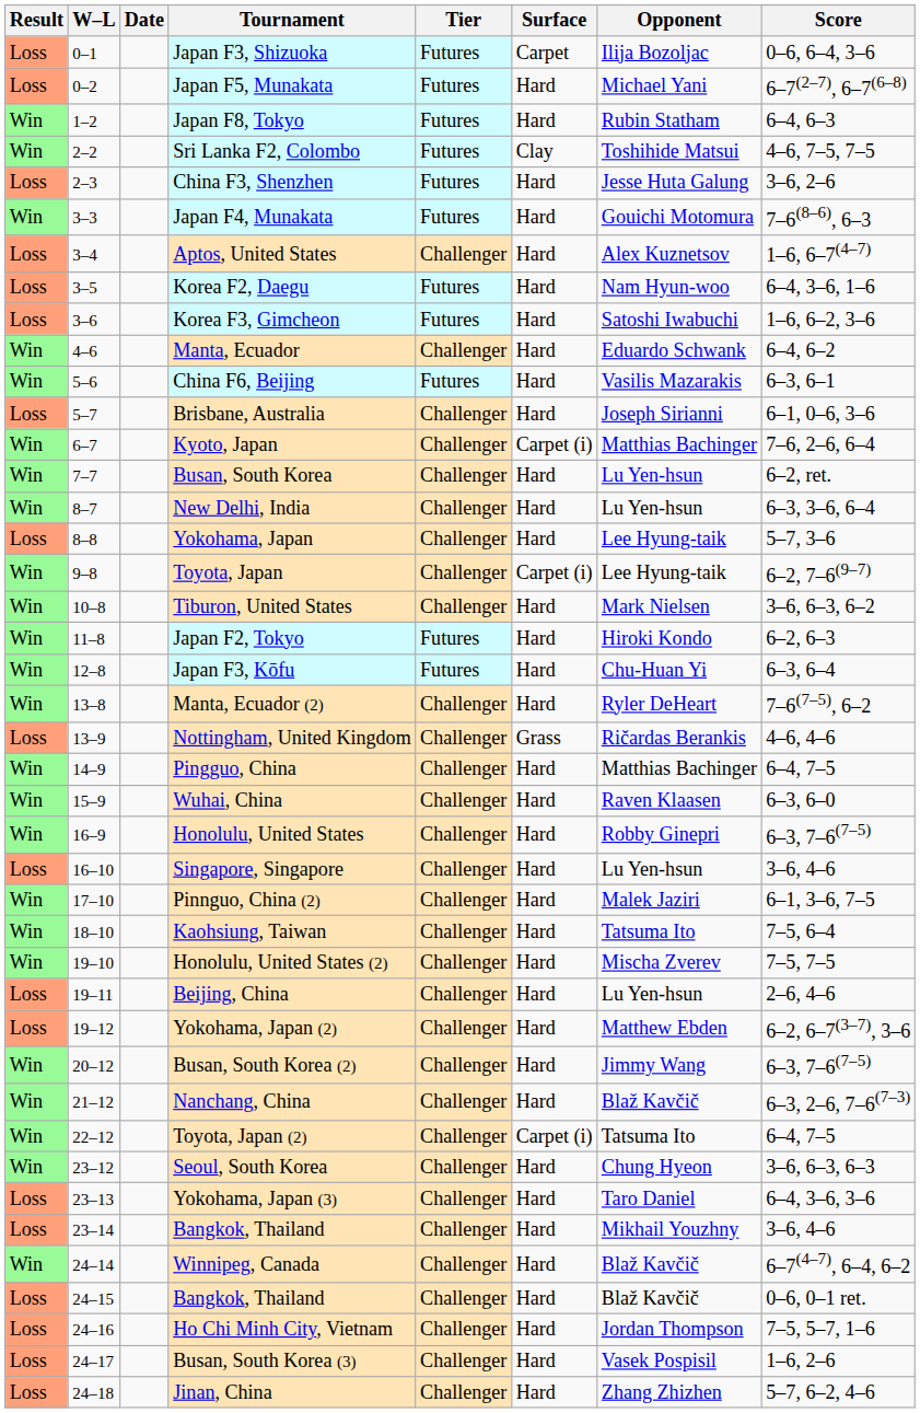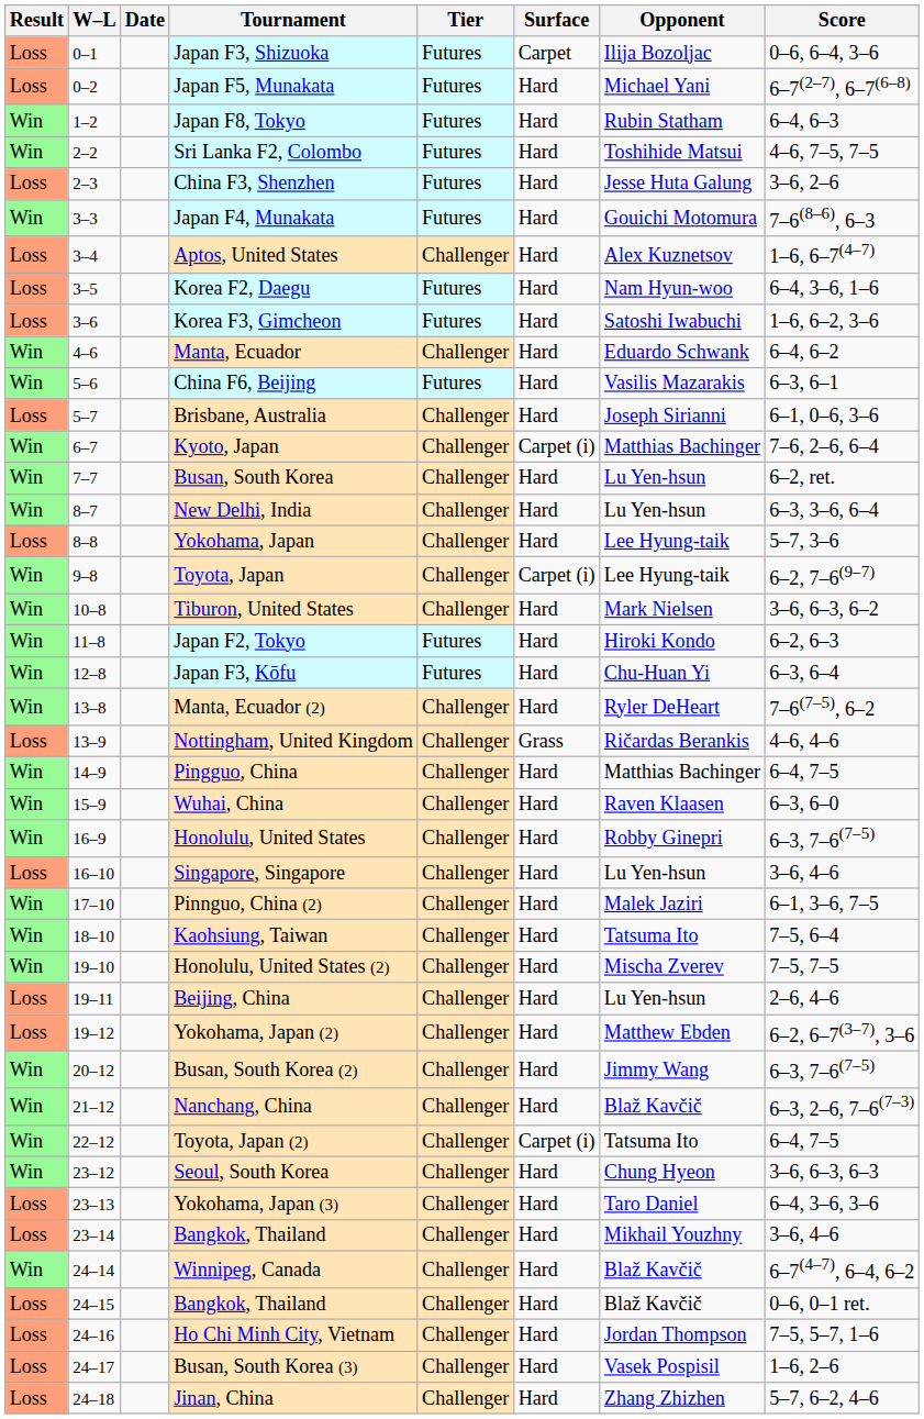 <table class="sortable wikitable">
 <tr>
 <th>Result</th>
 <th class="unsortable">W–L</th>
 <th>Date</th>
 <th>Tournament</th>
 <th>Tier</th>
 <th>Surface</th>
 <th>Opponent</th>
 <th class="unsortable">Score</th>
 </tr>
 <tr>
 <td bgcolor=FFA07A>Loss</td>
 <td><small>0–1</small></td>
 <td></td>
 <td style="background:#cffcff;">Japan F3, <a href='#'>Shizuoka</a></td>
 <td style="background:#cffcff;">Futures</td>
 <td>Carpet</td>
 <td> <a href='#'>Ilija Bozoljac</a></td>
 <td>0–6, 6–4, 3–6</td>
 </tr>
 <tr>
 <td bgcolor=FFA07A>Loss</td>
 <td><small>0–2</small></td>
 <td></td>
 <td style="background:#cffcff;">Japan F5, <a href='#'>Munakata</a></td>
 <td style="background:#cffcff;">Futures</td>
 <td>Hard</td>
 <td> <a href='#'>Michael Yani</a></td>
 <td>6–7<sup>(2–7)</sup>, 6–7<sup>(6–8)</sup></td>
 </tr>
 <tr>
 <td bgcolor=98FB98>Win</td>
 <td><small>1–2</small></td>
 <td></td>
 <td style="background:#cffcff;">Japan F8, <a href='#'>Tokyo</a></td>
 <td style="background:#cffcff;">Futures</td>
 <td>Hard</td>
 <td> <a href='#'>Rubin Statham</a></td>
 <td>6–4, 6–3</td>
 </tr>
 <tr>
 <td bgcolor=98FB98>Win</td>
 <td><small>2–2</small></td>
 <td></td>
 <td style="background:#cffcff;">Sri Lanka F2, <a href='#'>Colombo</a></td>
 <td style="background:#cffcff;">Futures</td>
-<td>Clay</td>
+<td>Hard</td>
 <td> <a href='#'>Toshihide Matsui</a></td>
 <td>4–6, 7–5, 7–5</td>
 </tr>
 <tr>
 <td bgcolor=FFA07A>Loss</td>
 <td><small>2–3</small></td>
 <td></td>
 <td style="background:#cffcff;">China F3, <a href='#'>Shenzhen</a></td>
 <td style="background:#cffcff;">Futures</td>
 <td>Hard</td>
 <td> <a href='#'>Jesse Huta Galung</a></td>
 <td>3–6, 2–6</td>
 </tr>
 <tr>
 <td bgcolor=98FB98>Win</td>
 <td><small>3–3</small></td>
 <td></td>
 <td style="background:#cffcff;">Japan F4, <a href='#'>Munakata</a></td>
 <td style="background:#cffcff;">Futures</td>
 <td>Hard</td>
 <td> <a href='#'>Gouichi Motomura</a></td>
 <td>7–6<sup>(8–6)</sup>, 6–3</td>
 </tr>
 <tr>
 <td bgcolor=FFA07A>Loss</td>
 <td><small>3–4</small></td>
 <td></td>
 <td style="background:moccasin;"><a href='#'>Aptos</a>, United States</td>
 <td style="background:moccasin;">Challenger</td>
 <td>Hard</td>
 <td> <a href='#'>Alex Kuznetsov</a></td>
 <td>1–6, 6–7<sup>(4–7)</sup></td>
 </tr>
 <tr>
 <td bgcolor=FFA07A>Loss</td>
 <td><small>3–5</small></td>
 <td></td>
 <td style="background:#cffcff;">Korea F2, <a href='#'>Daegu</a></td>
 <td style="background:#cffcff;">Futures</td>
 <td>Hard</td>
 <td> <a href='#'>Nam Hyun-woo</a></td>
 <td>6–4, 3–6, 1–6</td>
 </tr>
 <tr>
 <td bgcolor=FFA07A>Loss</td>
 <td><small>3–6</small></td>
 <td></td>
 <td style="background:#cffcff;">Korea F3, <a href='#'>Gimcheon</a></td>
 <td style="background:#cffcff;">Futures</td>
 <td>Hard</td>
 <td> <a href='#'>Satoshi Iwabuchi</a></td>
 <td>1–6, 6–2, 3–6</td>
 </tr>
 <tr>
 <td bgcolor=98FB98>Win</td>
 <td><small>4–6</small></td>
 <td></td>
 <td style="background:moccasin;"><a href='#'>Manta</a>, Ecuador</td>
 <td style="background:moccasin;">Challenger</td>
 <td>Hard</td>
 <td> <a href='#'>Eduardo Schwank</a></td>
 <td>6–4, 6–2</td>
 </tr>
 <tr>
 <td bgcolor=98FB98>Win</td>
 <td><small>5–6</small></td>
 <td></td>
 <td style="background:#cffcff;">China F6, <a href='#'>Beijing</a></td>
 <td style="background:#cffcff;">Futures</td>
 <td>Hard</td>
 <td> <a href='#'>Vasilis Mazarakis</a></td>
 <td>6–3, 6–1</td>
 </tr>
 <tr>
 <td bgcolor=FFA07A>Loss</td>
 <td><small>5–7</small></td>
 <td></td>
 <td style="background:moccasin;">Brisbane, Australia</td>
 <td style="background:moccasin;">Challenger</td>
 <td>Hard</td>
 <td> <a href='#'>Joseph Sirianni</a></td>
 <td>6–1, 0–6, 3–6</td>
 </tr>
 <tr>
 <td bgcolor=98FB98>Win</td>
 <td><small>6–7</small></td>
 <td></td>
 <td style="background:moccasin;"><a href='#'>Kyoto</a>, Japan</td>
 <td style="background:moccasin;">Challenger</td>
 <td>Carpet (i)</td>
 <td> <a href='#'>Matthias Bachinger</a></td>
 <td>7–6, 2–6, 6–4</td>
 </tr>
 <tr>
 <td bgcolor=98FB98>Win</td>
 <td><small>7–7</small></td>
 <td></td>
 <td style="background:moccasin;"><a href='#'>Busan</a>, South Korea</td>
 <td style="background:moccasin;">Challenger</td>
 <td>Hard</td>
 <td> <a href='#'>Lu Yen-hsun</a></td>
 <td>6–2, ret.</td>
 </tr>
 <tr>
 <td bgcolor=98FB98>Win</td>
 <td><small>8–7</small></td>
 <td></td>
 <td style="background:moccasin;"><a href='#'>New Delhi</a>, India</td>
 <td style="background:moccasin;">Challenger</td>
 <td>Hard</td>
 <td> Lu Yen-hsun</td>
 <td>6–3, 3–6, 6–4</td>
 </tr>
 <tr>
 <td bgcolor=FFA07A>Loss</td>
 <td><small>8–8</small></td>
 <td></td>
 <td style="background:moccasin;"><a href='#'>Yokohama</a>, Japan</td>
 <td style="background:moccasin;">Challenger</td>
 <td>Hard</td>
 <td> <a href='#'>Lee Hyung-taik</a></td>
 <td>5–7, 3–6</td>
 </tr>
 <tr>
 <td bgcolor=98FB98>Win</td>
 <td><small>9–8</small></td>
 <td></td>
 <td style="background:moccasin;"><a href='#'>Toyota</a>, Japan</td>
 <td style="background:moccasin;">Challenger</td>
 <td>Carpet (i)</td>
 <td> Lee Hyung-taik</td>
 <td>6–2, 7–6<sup>(9–7)</sup></td>
 </tr>
 <tr>
 <td bgcolor=98FB98>Win</td>
 <td><small>10–8</small></td>
 <td><a href='#'></a></td>
 <td style="background:moccasin;"><a href='#'>Tiburon</a>, United States</td>
 <td style="background:moccasin;">Challenger</td>
 <td>Hard</td>
 <td> <a href='#'>Mark Nielsen</a></td>
 <td>3–6, 6–3, 6–2</td>
 </tr>
 <tr>
 <td bgcolor=98FB98>Win</td>
 <td><small>11–8</small></td>
 <td></td>
 <td style="background:#cffcff;">Japan F2, <a href='#'>Tokyo</a></td>
 <td style="background:#cffcff;">Futures</td>
 <td>Hard</td>
 <td> <a href='#'>Hiroki Kondo</a></td>
 <td>6–2, 6–3</td>
 </tr>
 <tr>
 <td bgcolor=98FB98>Win</td>
 <td><small>12–8</small></td>
 <td></td>
 <td style="background:#cffcff;">Japan F3, <a href='#'>Kōfu</a></td>
 <td style="background:#cffcff;">Futures</td>
 <td>Hard</td>
 <td> <a href='#'>Chu-Huan Yi</a></td>
 <td>6–3, 6–4</td>
 </tr>
 <tr>
 <td bgcolor=98FB98>Win</td>
 <td><small>13–8</small></td>
 <td><a href='#'></a></td>
 <td style="background:moccasin;">Manta, Ecuador <small>(2)</small></td>
 <td style="background:moccasin;">Challenger</td>
 <td>Hard</td>
 <td> <a href='#'>Ryler DeHeart</a></td>
 <td>7–6<sup>(7–5)</sup>, 6–2</td>
 </tr>
 <tr>
 <td bgcolor=FFA07A>Loss</td>
 <td><small>13–9</small></td>
 <td><a href='#'></a></td>
 <td style="background:moccasin;"><a href='#'>Nottingham</a>, United Kingdom</td>
 <td style="background:moccasin;">Challenger</td>
 <td>Grass</td>
 <td> <a href='#'>Ričardas Berankis</a></td>
 <td>4–6, 4–6</td>
 </tr>
 <tr>
 <td bgcolor=98FB98>Win</td>
 <td><small>14–9</small></td>
 <td><a href='#'></a></td>
 <td style="background:moccasin;"><a href='#'>Pingguo</a>, China</td>
 <td style="background:moccasin;">Challenger</td>
 <td>Hard</td>
 <td> Matthias Bachinger</td>
 <td>6–4, 7–5</td>
 </tr>
 <tr>
 <td bgcolor=98FB98>Win</td>
 <td><small>15–9</small></td>
 <td><a href='#'></a></td>
 <td style="background:moccasin;"><a href='#'>Wuhai</a>, China</td>
 <td style="background:moccasin;">Challenger</td>
 <td>Hard</td>
 <td> <a href='#'>Raven Klaasen</a></td>
 <td>6–3, 6–0</td>
 </tr>
 <tr>
 <td bgcolor=98FB98>Win</td>
 <td><small>16–9</small></td>
 <td><a href='#'></a></td>
 <td style="background:moccasin;"><a href='#'>Honolulu</a>, United States</td>
 <td style="background:moccasin;">Challenger</td>
 <td>Hard</td>
 <td> <a href='#'>Robby Ginepri</a></td>
 <td>6–3, 7–6<sup>(7–5)</sup></td>
 </tr>
 <tr>
 <td bgcolor=FFA07A>Loss</td>
 <td><small>16–10</small></td>
 <td><a href='#'></a></td>
 <td style="background:moccasin;"><a href='#'>Singapore</a>, Singapore</td>
 <td style="background:moccasin;">Challenger</td>
 <td>Hard</td>
 <td> Lu Yen-hsun</td>
 <td>3–6, 4–6</td>
 </tr>
 <tr>
 <td bgcolor=98FB98>Win</td>
 <td><small>17–10</small></td>
 <td><a href='#'></a></td>
 <td style="background:moccasin;">Pinnguo, China <small>(2)</small></td>
 <td style="background:moccasin;">Challenger</td>
 <td>Hard</td>
 <td> <a href='#'>Malek Jaziri</a></td>
 <td>6–1, 3–6, 7–5</td>
 </tr>
 <tr>
 <td bgcolor=98FB98>Win</td>
 <td><small>18–10</small></td>
 <td><a href='#'></a></td>
 <td style="background:moccasin;"><a href='#'>Kaohsiung</a>, Taiwan</td>
 <td style="background:moccasin;">Challenger</td>
 <td>Hard</td>
 <td> <a href='#'>Tatsuma Ito</a></td>
 <td>7–5, 6–4</td>
 </tr>
 <tr>
 <td bgcolor=98FB98>Win</td>
 <td><small>19–10</small></td>
 <td><a href='#'></a></td>
 <td style="background:moccasin;">Honolulu, United States <small>(2)</small></td>
 <td style="background:moccasin;">Challenger</td>
 <td>Hard</td>
 <td> <a href='#'>Mischa Zverev</a></td>
 <td>7–5, 7–5</td>
 </tr>
 <tr>
 <td bgcolor=FFA07A>Loss</td>
 <td><small>19–11</small></td>
 <td><a href='#'></a></td>
 <td style="background:moccasin;"><a href='#'>Beijing</a>, China</td>
 <td style="background:moccasin;">Challenger</td>
 <td>Hard</td>
 <td> Lu Yen-hsun</td>
 <td>2–6, 4–6</td>
 </tr>
 <tr>
 <td bgcolor=FFA07A>Loss</td>
 <td><small>19–12</small></td>
 <td><a href='#'></a></td>
 <td style="background:moccasin;">Yokohama, Japan <small>(2)</small></td>
 <td style="background:moccasin;">Challenger</td>
 <td>Hard</td>
 <td> <a href='#'>Matthew Ebden</a></td>
 <td>6–2, 6–7<sup>(3–7)</sup>, 3–6</td>
 </tr>
 <tr>
 <td bgcolor=98FB98>Win</td>
 <td><small>20–12</small></td>
 <td><a href='#'></a></td>
 <td style="background:moccasin;">Busan, South Korea <small>(2)</small></td>
 <td style="background:moccasin;">Challenger</td>
 <td>Hard</td>
 <td> <a href='#'>Jimmy Wang</a></td>
 <td>6–3, 7–6<sup>(7–5)</sup></td>
 </tr>
 <tr>
 <td bgcolor=98FB98>Win</td>
 <td><small>21–12</small></td>
 <td><a href='#'></a></td>
 <td style="background:moccasin;"><a href='#'>Nanchang</a>, China</td>
 <td style="background:moccasin;">Challenger</td>
 <td>Hard</td>
 <td> <a href='#'>Blaž Kavčič</a></td>
 <td>6–3, 2–6, 7–6<sup>(7–3)</sup></td>
 </tr>
 <tr>
 <td bgcolor=98FB98>Win</td>
 <td><small>22–12</small></td>
 <td><a href='#'></a></td>
 <td style="background:moccasin;">Toyota, Japan <small>(2)</small></td>
 <td style="background:moccasin;">Challenger</td>
 <td>Carpet (i)</td>
 <td> Tatsuma Ito</td>
 <td>6–4, 7–5</td>
 </tr>
 <tr>
 <td bgcolor=98FB98>Win</td>
 <td><small>23–12</small></td>
 <td><a href='#'></a></td>
 <td style="background:moccasin;"><a href='#'>Seoul</a>, South Korea</td>
 <td style="background:moccasin;">Challenger</td>
 <td>Hard</td>
 <td> <a href='#'>Chung Hyeon</a></td>
 <td>3–6, 6–3, 6–3</td>
 </tr>
 <tr>
 <td bgcolor=FFA07A>Loss</td>
 <td><small>23–13</small></td>
 <td><a href='#'></a></td>
 <td style="background:moccasin;">Yokohama, Japan <small>(3)</small></td>
 <td style="background:moccasin;">Challenger</td>
 <td>Hard</td>
 <td> <a href='#'>Taro Daniel</a></td>
 <td>6–4, 3–6, 3–6</td>
 </tr>
 <tr>
 <td bgcolor=FFA07A>Loss</td>
 <td><small>23–14</small></td>
 <td><a href='#'></a></td>
 <td style="background:moccasin;"><a href='#'>Bangkok</a>, Thailand</td>
 <td style="background:moccasin;">Challenger</td>
 <td>Hard</td>
 <td> <a href='#'>Mikhail Youzhny</a></td>
 <td>3–6, 4–6</td>
 </tr>
 <tr>
 <td bgcolor=98FB98>Win</td>
 <td><small>24–14</small></td>
 <td><a href='#'></a></td>
 <td style="background:moccasin;"><a href='#'>Winnipeg</a>, Canada</td>
 <td style="background:moccasin;">Challenger</td>
 <td>Hard</td>
 <td> <a href='#'>Blaž Kavčič</a></td>
 <td>6–7<sup>(4–7)</sup>, 6–4, 6–2</td>
 </tr>
 <tr>
 <td bgcolor=FFA07A>Loss</td>
 <td><small>24–15</small></td>
 <td><a href='#'></a></td>
 <td style="background:moccasin;"><a href='#'>Bangkok</a>, Thailand</td>
 <td style="background:moccasin;">Challenger</td>
 <td>Hard</td>
 <td> Blaž Kavčič</td>
 <td>0–6, 0–1 ret.</td>
 </tr>
 <tr>
 <td bgcolor=FFA07A>Loss</td>
 <td><small>24–16</small></td>
 <td><a href='#'></a></td>
 <td style="background:moccasin;"><a href='#'>Ho Chi Minh City</a>, Vietnam</td>
 <td style="background:moccasin;">Challenger</td>
 <td>Hard</td>
 <td> <a href='#'>Jordan Thompson</a></td>
 <td>7–5, 5–7, 1–6</td>
 </tr>
 <tr>
 <td bgcolor=FFA07A>Loss</td>
 <td><small>24–17</small></td>
 <td><a href='#'></a></td>
 <td style="background:moccasin;">Busan, South Korea <small>(3)</small></td>
 <td style="background:moccasin;">Challenger</td>
 <td>Hard</td>
 <td> <a href='#'>Vasek Pospisil</a></td>
 <td>1–6, 2–6</td>
 </tr>
 <tr>
 <td bgcolor=FFA07A>Loss</td>
 <td><small>24–18</small></td>
 <td><a href='#'></a></td>
 <td style="background:moccasin;"><a href='#'>Jinan</a>, China</td>
 <td style="background:moccasin;">Challenger</td>
 <td>Hard</td>
 <td> <a href='#'>Zhang Zhizhen</a></td>
 <td>5–7, 6–2, 4–6</td>
 </tr>
 </table>
